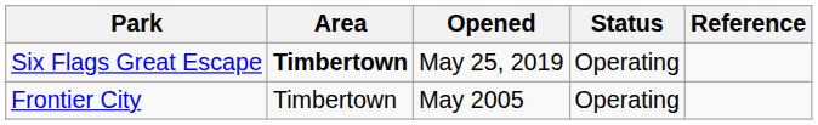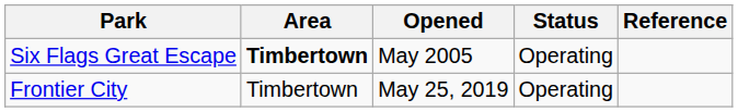 <table class="wikitable sortable">
 <tr>
 <th>Park</th>
 <th>Area</th>
 <th>Opened</th>
 <th>Status</th>
 <th>Reference</th>
 </tr>
 <tr>
 <td><a href='#'>Six Flags Great Escape</a></td>
 <td><strong>Timbertown</strong></td>
-<td>May 25, 2019</td>
+<td>May 2005</td>
 <td>Operating</td>
 <td></td>
 </tr>
 <tr>
 <td><a href='#'>Frontier City</a></td>
 <td>Timbertown</td>
-<td>May 2005</td>
+<td>May 25, 2019</td>
 <td>Operating</td>
 <td></td>
 </tr>
 </table>
